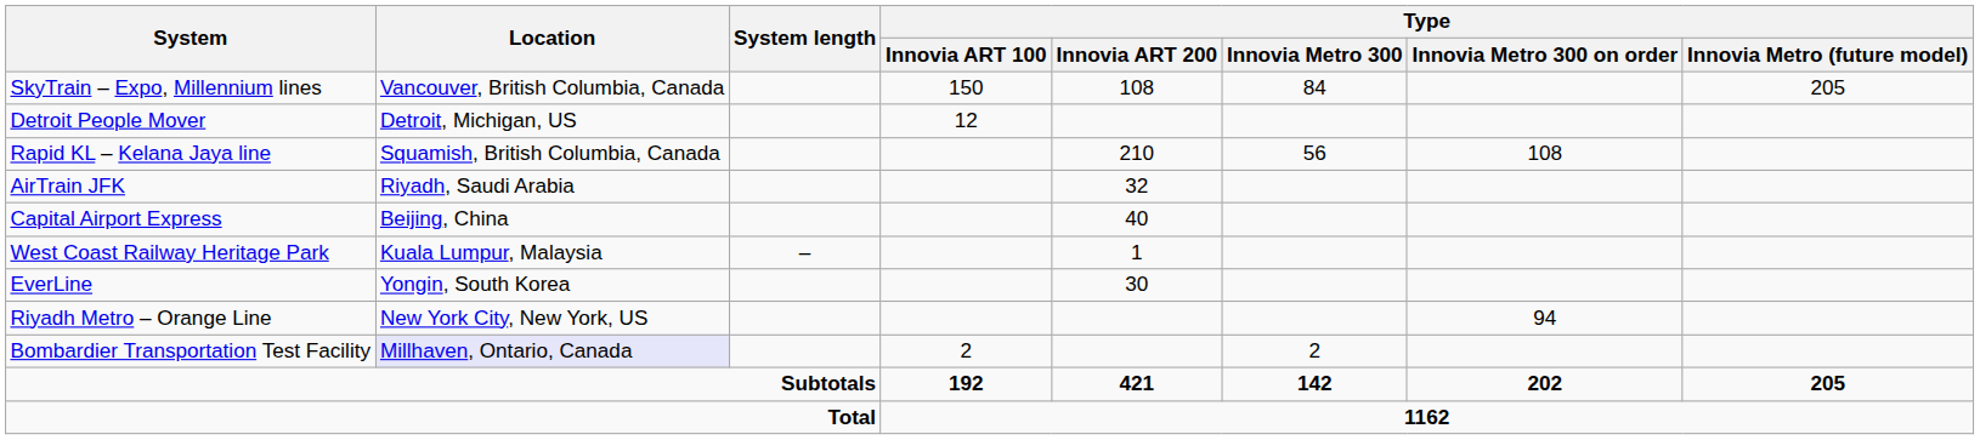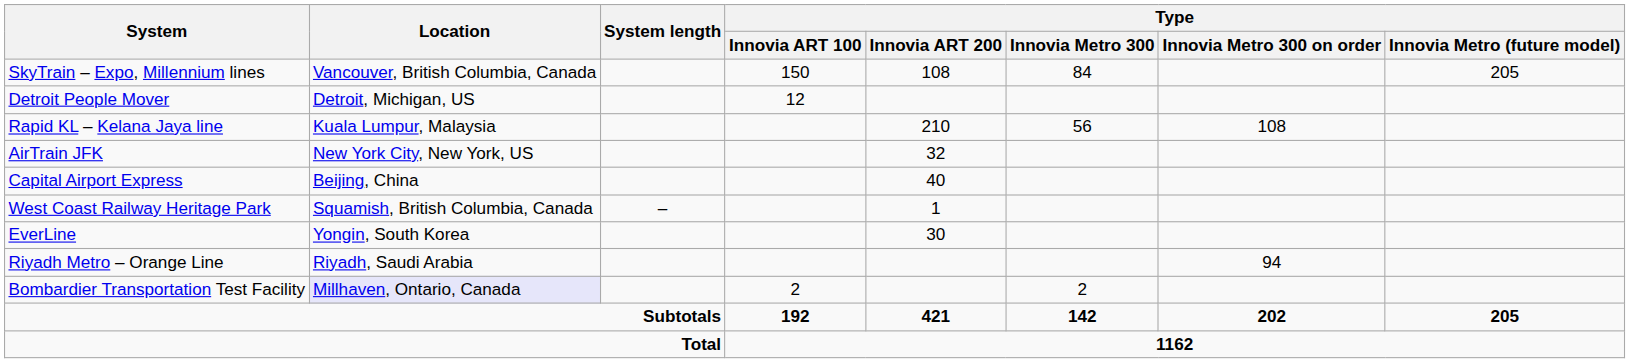 <table class="wikitable">
 <tr>
 <th rowspan="2">System</th>
 <th rowspan="2">Location</th>
 <th rowspan="2">System length</th>
 <th colspan="5">Type</th>
 </tr>
 <tr>
 <th>Innovia ART 100</th>
 <th>Innovia ART 200</th>
 <th>Innovia Metro 300</th>
 <th>Innovia Metro 300 on order</th>
 <th>Innovia Metro (future model)</th>
 </tr>
 <tr>
 <td><a href='#'>SkyTrain</a> – <a href='#'>Expo</a>, <a href='#'>Millennium</a> lines</td>
 <td><a href='#'>Vancouver</a>, British Columbia, Canada</td>
 <td></td>
 <td style="text-align: center;">150</td>
 <td style="text-align: center;">108</td>
 <td style="text-align: center;">84</td>
 <td style="text-align: center;"></td>
 <td style="text-align: center;">205</td>
 </tr>
 <tr>
 <td><a href='#'>Detroit People Mover</a></td>
 <td><a href='#'>Detroit</a>, Michigan, US</td>
 <td></td>
 <td style="text-align: center;">12</td>
 <td style="text-align: center;"></td>
 <td style="text-align: center;"></td>
 <td style="text-align: center;"></td>
 <td></td>
 </tr>
 <tr>
 <td><a href='#'>Rapid KL</a> – <a href='#'>Kelana Jaya line</a></td>
-<td><a href='#'>Squamish</a>, British Columbia, Canada</td>
+<td><a href='#'>Kuala Lumpur</a>, Malaysia</td>
 <td></td>
 <td style="text-align: center;"></td>
 <td style="text-align: center;">210</td>
 <td style="text-align: center;">56</td>
 <td style="text-align: center;">108</td>
 <td></td>
 </tr>
 <tr>
 <td><a href='#'>AirTrain JFK</a></td>
-<td><a href='#'>Riyadh</a>, Saudi Arabia</td>
+<td><a href='#'>New York City</a>, New York, US</td>
 <td></td>
 <td style="text-align: center;"></td>
 <td style="text-align: center;">32</td>
 <td style="text-align: center;"></td>
 <td style="text-align: center;"></td>
 <td></td>
 </tr>
 <tr>
 <td><a href='#'>Capital Airport Express</a></td>
 <td><a href='#'>Beijing</a>, China</td>
 <td></td>
 <td style="text-align: center;"></td>
 <td style="text-align: center;">40</td>
 <td style="text-align: center;"></td>
 <td style="text-align: center;"></td>
 <td></td>
 </tr>
 <tr>
 <td><a href='#'>West Coast Railway Heritage Park</a></td>
-<td><a href='#'>Kuala Lumpur</a>, Malaysia</td>
+<td><a href='#'>Squamish</a>, British Columbia, Canada</td>
 <td style="text-align: center;">–</td>
 <td style="text-align: center;"></td>
 <td style="text-align: center;">1</td>
 <td style="text-align: center;"></td>
 <td style="text-align: center;"></td>
 <td></td>
 </tr>
 <tr>
 <td><a href='#'>EverLine</a></td>
 <td><a href='#'>Yongin</a>, South Korea</td>
 <td></td>
 <td style="text-align: center;"></td>
 <td style="text-align: center;">30</td>
 <td style="text-align: center;"></td>
 <td style="text-align: center;"></td>
 <td></td>
 </tr>
 <tr>
 <td><a href='#'>Riyadh Metro</a> – Orange Line</td>
-<td><a href='#'>New York City</a>, New York, US</td>
+<td><a href='#'>Riyadh</a>, Saudi Arabia</td>
 <td></td>
 <td style="text-align: center;"></td>
 <td style="text-align: center;"></td>
 <td style="text-align: center;"></td>
 <td style="text-align: center;">94</td>
 <td></td>
 </tr>
 <tr>
 <td><a href='#'>Bombardier Transportation</a> Test Facility</td>
 <td style="background: lavender;"><a href='#'>Millhaven</a>, Ontario, Canada</td>
 <td></td>
 <td style="text-align: center;">2</td>
 <td style="text-align: center;"></td>
 <td style="text-align: center;">2</td>
 <td style="text-align: center;"></td>
 <td></td>
 </tr>
 <tr>
 <td colspan="3" style="text-align: right;"><strong>Subtotals</strong></td>
 <td style="text-align: center;"><strong>192</strong></td>
 <td style="text-align: center;"><strong>421</strong></td>
 <td style="text-align: center;"><strong>142</strong></td>
 <td style="text-align: center;"><strong>202</strong></td>
 <td style="text-align: center;"><strong>205</strong></td>
 </tr>
 <tr>
 <td colspan="3" style="text-align: right;"><strong>Total</strong></td>
 <td colspan="5" style="text-align: center;"><strong>1162</strong></td>
 </tr>
 </table>
